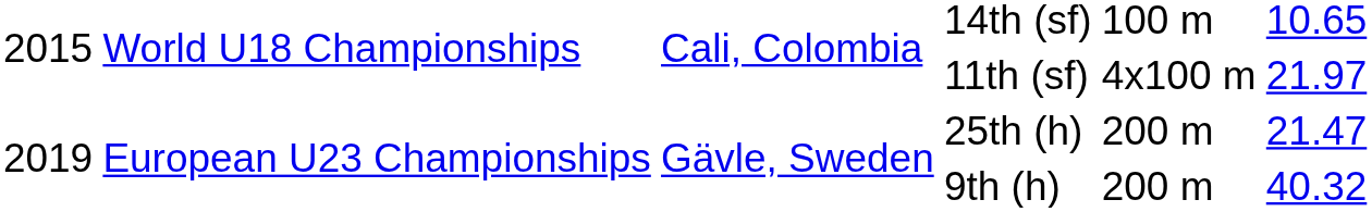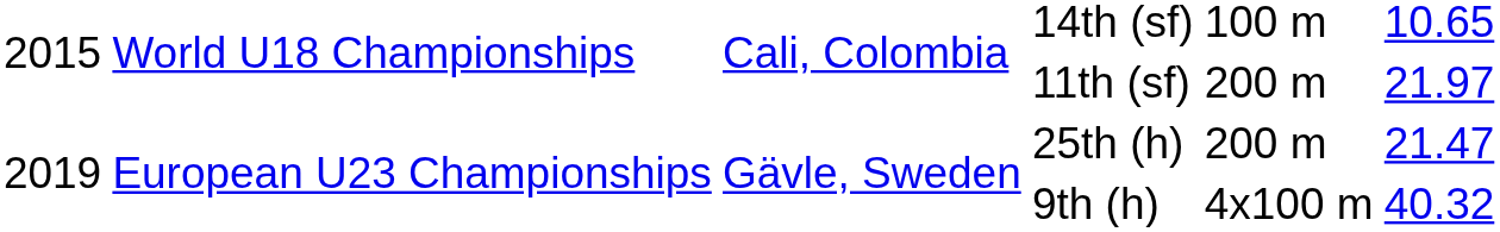 <table>
 <tr>
 <td rowspan="2">2015</td>
 <td rowspan="2"><a href='#'>World U18 Championships</a></td>
 <td rowspan="2"><a href='#'>Cali, Colombia</a></td>
 <td>14th (sf)</td>
 <td>100 m</td>
 <td><a href='#'>10.65</a></td>
 </tr>
 <tr>
 <td>11th (sf)</td>
-<td>4x100 m</td>
+<td>200 m</td>
 <td><a href='#'>21.97</a></td>
 </tr>
 <tr>
 <td rowspan="2">2019</td>
 <td rowspan="2"><a href='#'>European U23 Championships</a></td>
 <td rowspan="2"><a href='#'>Gävle, Sweden</a></td>
 <td>25th (h)</td>
 <td>200 m</td>
 <td><a href='#'>21.47</a></td>
 </tr>
 <tr>
 <td>9th (h)</td>
-<td>200 m</td>
+<td>4x100 m</td>
 <td><a href='#'>40.32</a></td>
 </tr>
 </table>
